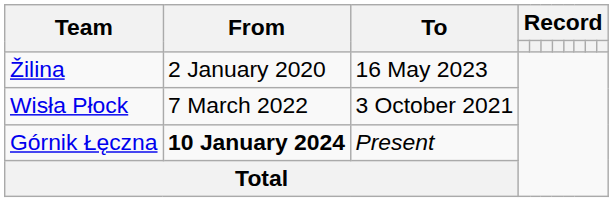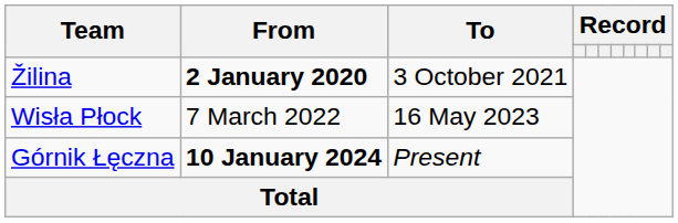 <table class="wikitable" style="text-align: center;">
 <tr>
 <th rowspan="2">Team</th>
 <th rowspan="2">From</th>
 <th rowspan="2">To</th>
 <th colspan="8">Record</th>
 </tr>
 <tr>
 <th></th>
 <th></th>
 <th></th>
 <th></th>
 <th></th>
 <th></th>
 <th></th>
 <th></th>
 </tr>
 <tr>
 <td align=left><a href='#'>Žilina</a></td>
-<td align=left>2 January 2020</td>
-<td align=left>16 May 2023<br></td>
+<td align=left><strong>2 January 2020</strong></td>
+<td align=left>3 October 2021<br></td>
 </tr>
 <tr>
 <td align=left><a href='#'>Wisła Płock</a></td>
 <td align=left>7 March 2022</td>
-<td align=left>3 October 2021<br></td>
+<td align=left>16 May 2023<br></td>
 </tr>
 <tr>
 <td align=left><a href='#'>Górnik Łęczna</a></td>
 <td align=left><strong>10 January 2024</strong></td>
 <td align=left><em>Present</em><br></td>
 </tr>
 <tr>
 <th colspan="3">Total<br></th>
 </tr>
 </table>
